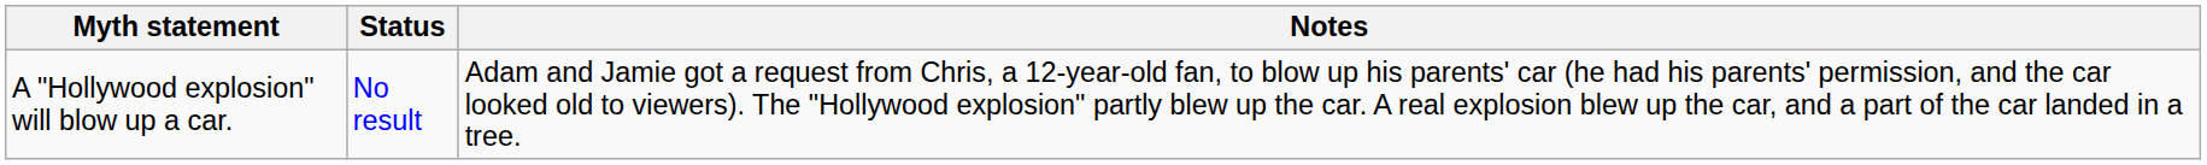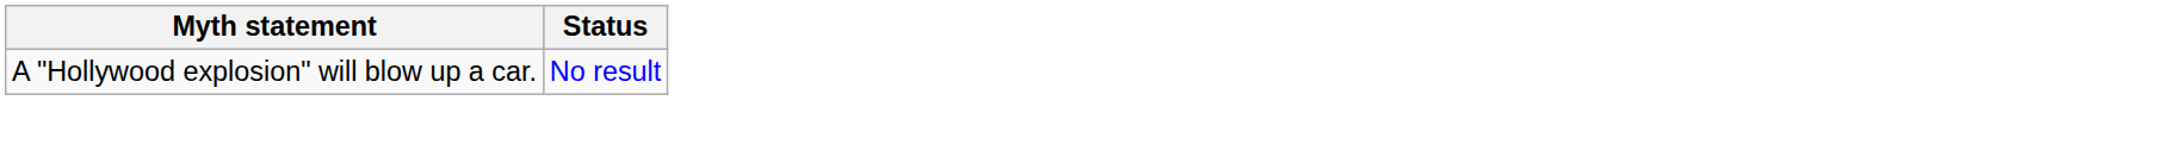 <table class="wikitable plainrowheaders">
 <tr>
 <th>Myth statement</th>
 <th>Status</th>
-<th>Notes</th>
 </tr>
 <tr>
 <td>A "Hollywood explosion" will blow up a car.</td>
 <td style="color:blue">No result</td>
-<td>Adam and Jamie got a request from Chris, a 12-year-old fan, to blow up his parents' car (he had his parents' permission, and the car looked old to viewers). The "Hollywood explosion" partly blew up the car. A real explosion blew up the car, and a part of the car landed in a tree.</td>
 </tr>
 </table>
